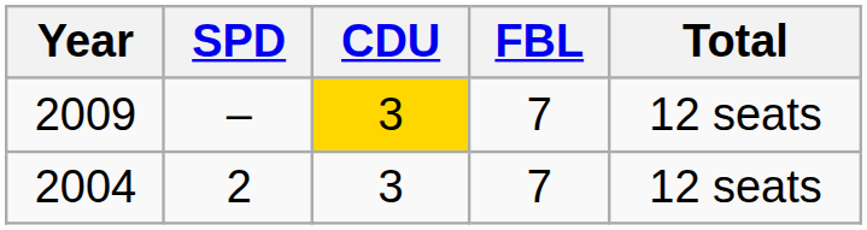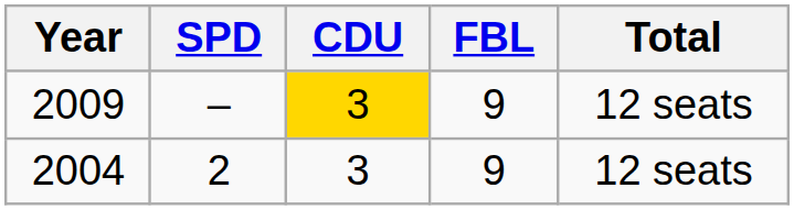 <table class="wikitable" width="300">
 <tr>
 <th>Year</th>
 <th><a href='#'>SPD</a></th>
 <th><a href='#'>CDU</a></th>
 <th><a href='#'>FBL</a></th>
 <th>Total</th>
 </tr>
 <tr align="center">
 <td>2009</td>
 <td>–</td>
 <td style="background: gold;">3</td>
-<td>7</td>
+<td>9</td>
 <td>12 seats</td>
 </tr>
 <tr align="center">
 <td>2004</td>
 <td>2</td>
 <td>3</td>
-<td>7</td>
+<td>9</td>
 <td>12 seats</td>
 </tr>
 </table>
